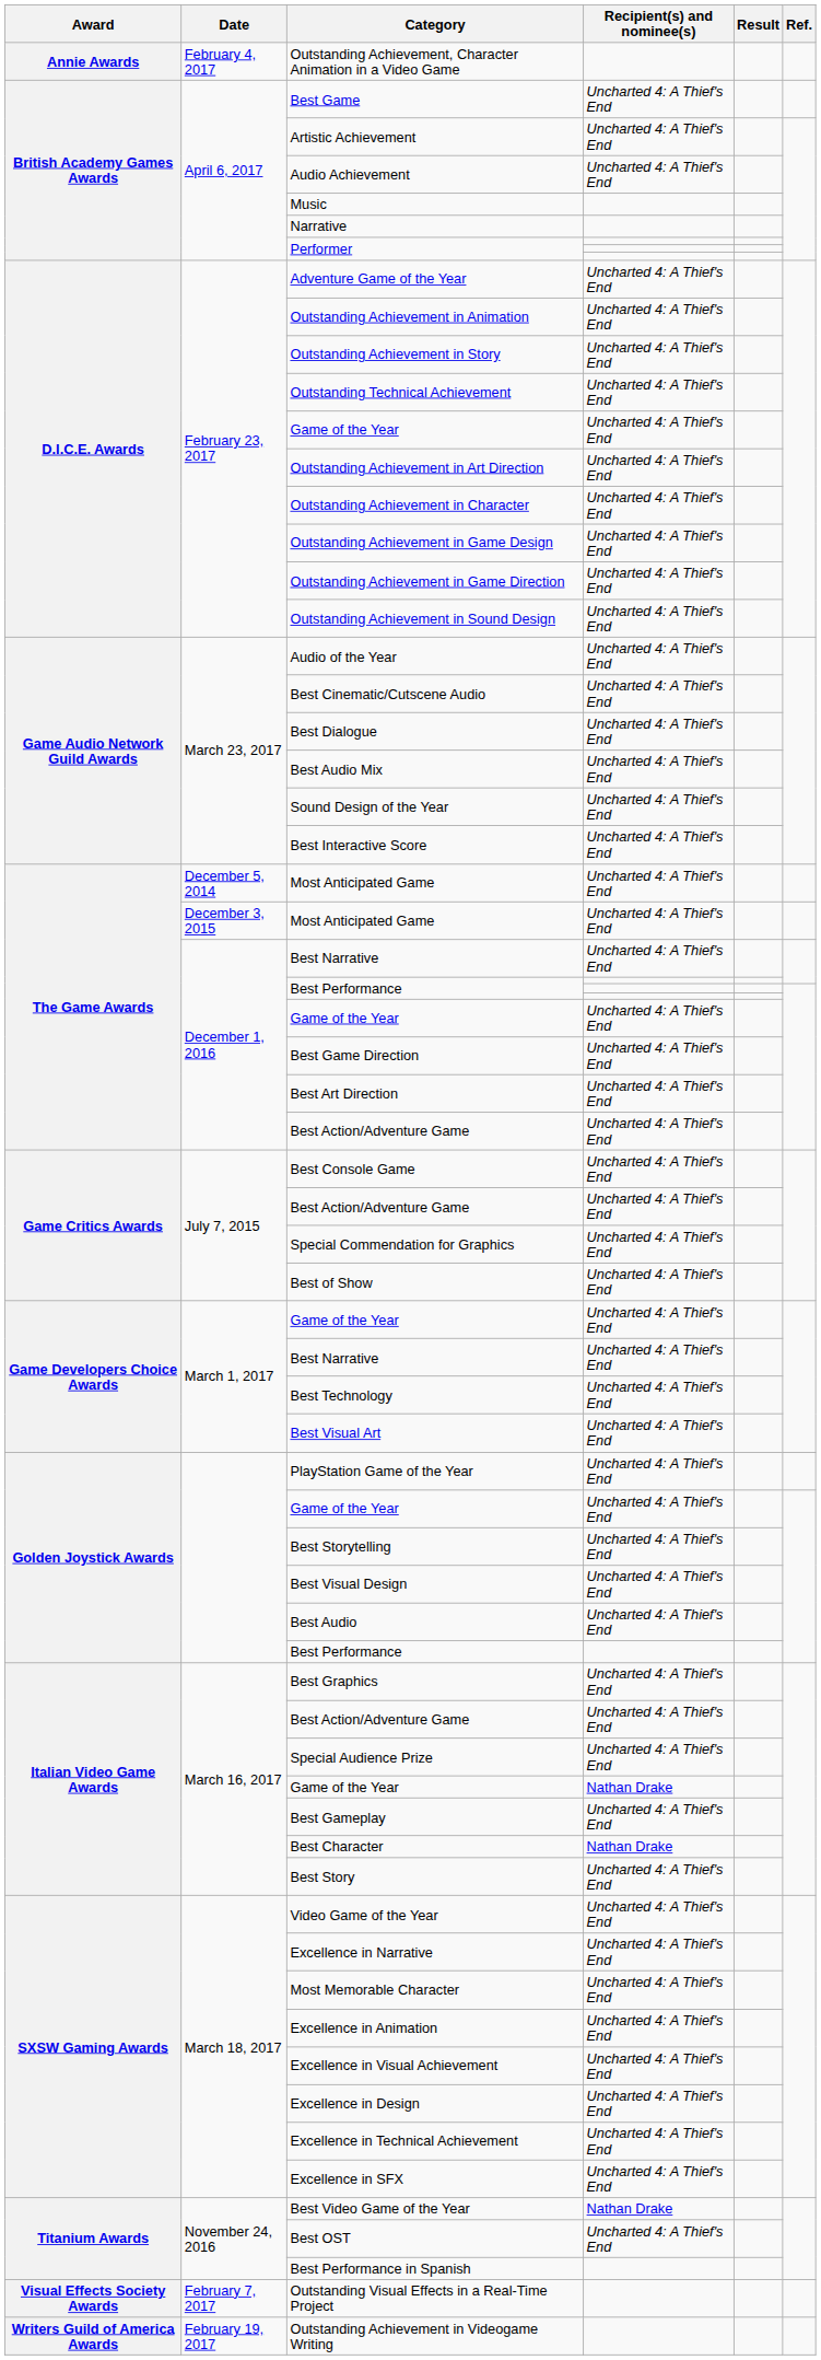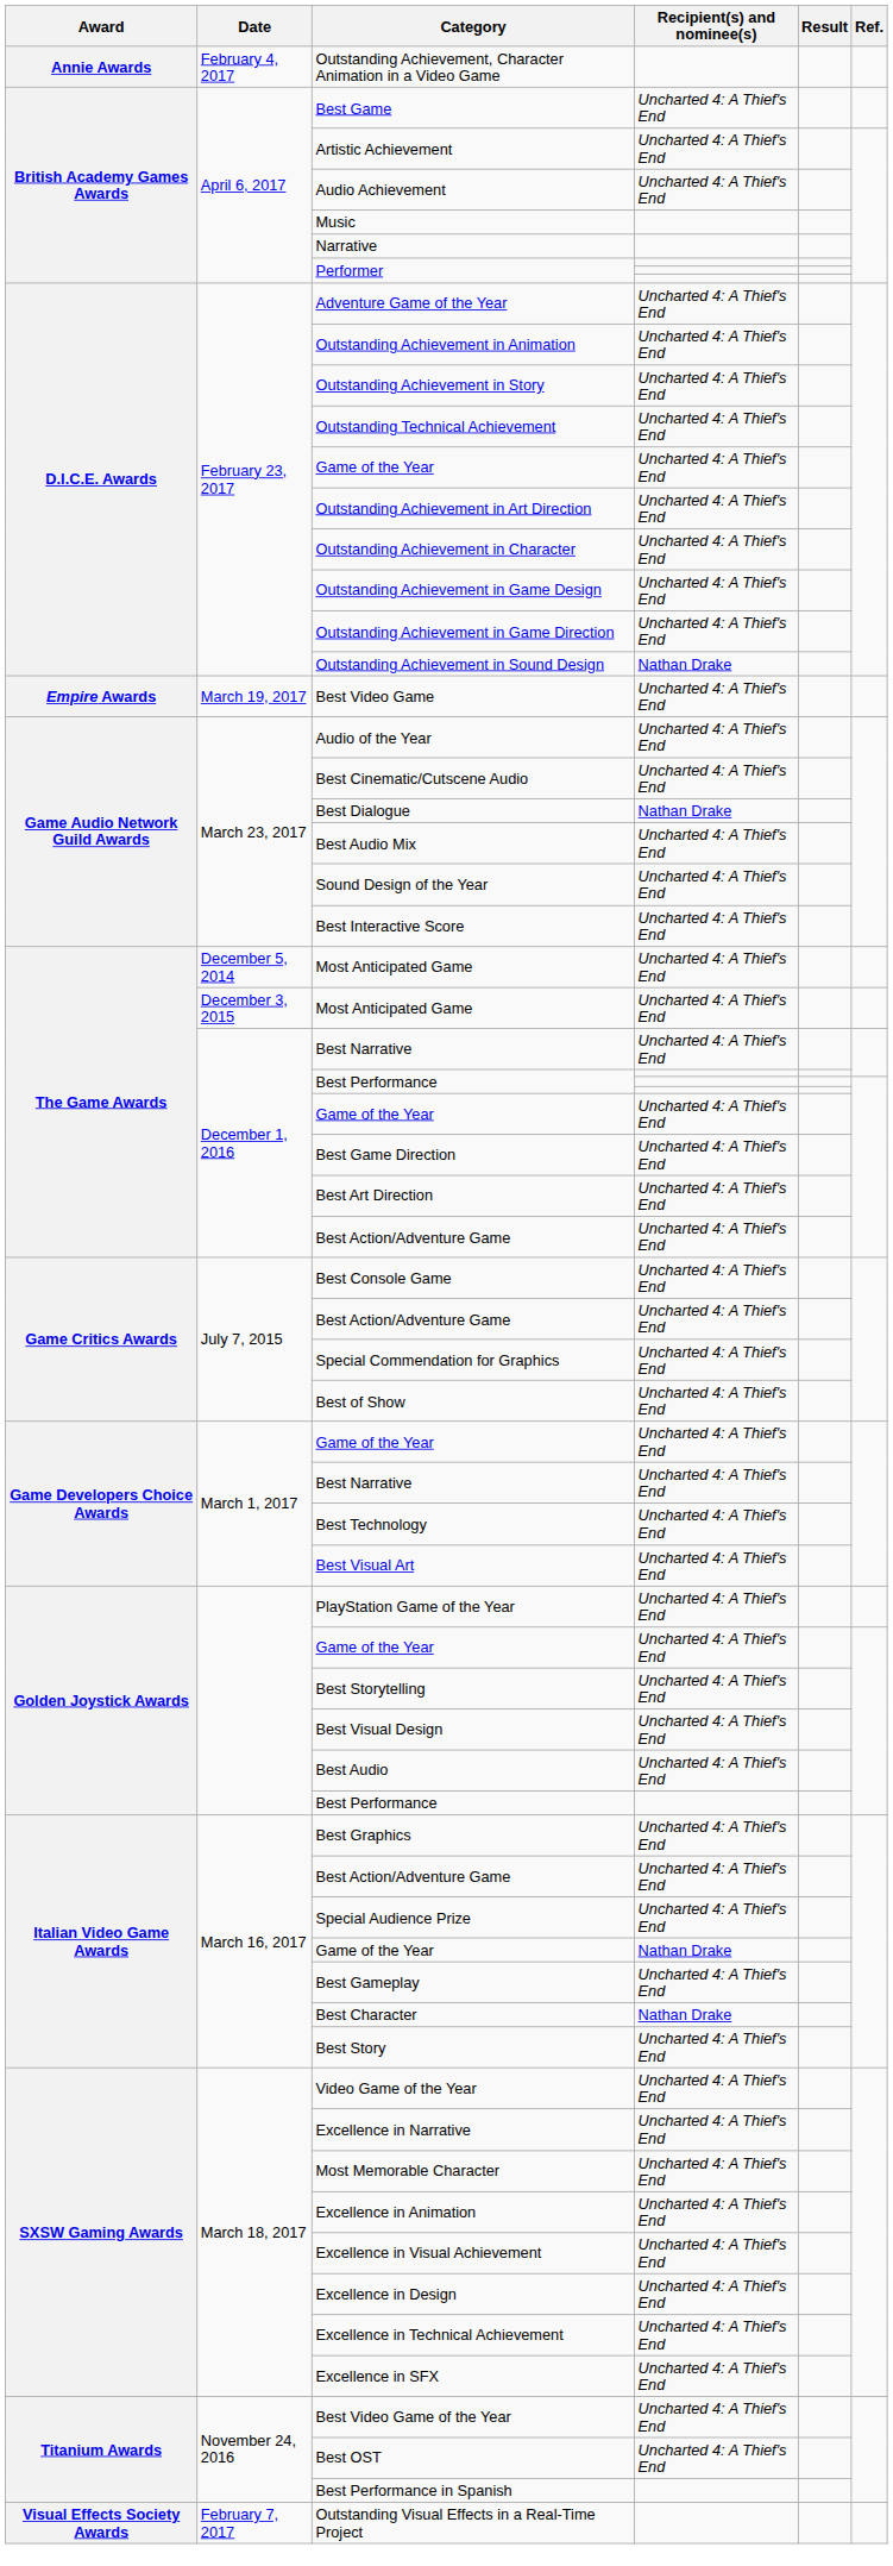 <table class="wikitable plainrowheaders sortable" style="font-size: 95%; width: 100%;">
 <tr>
 <th scope="col">Award</th>
 <th scope="col">Date</th>
 <th scope="col">Category</th>
 <th scope="col">Recipient(s) and nominee(s)</th>
 <th scope="col">Result</th>
 <th scope="col" class="unsortable">Ref.</th>
 </tr>
 <tr>
 <th scope="row"><a href='#'>Annie Awards</a></th>
 <td><a href='#'>February 4, 2017</a></td>
 <td>Outstanding Achievement, Character Animation in a Video Game</td>
 <td></td>
 <td></td>
 <td style="text-align:center;"></td>
 </tr>
 <tr>
 <th rowspan="8" scope="row"><a href='#'>British Academy Games Awards</a></th>
 <td rowspan="8"><a href='#'>April 6, 2017</a></td>
 <td><a href='#'>Best Game</a></td>
 <td><em>Uncharted 4: A Thief's End</em></td>
 <td></td>
 <td style="text-align:center;"></td>
 </tr>
 <tr>
 <td>Artistic Achievement</td>
 <td><em>Uncharted 4: A Thief's End</em></td>
 <td></td>
 <td style="text-align:center;" rowspan="7"></td>
 </tr>
 <tr>
 <td>Audio Achievement</td>
 <td><em>Uncharted 4: A Thief's End</em></td>
 <td></td>
 </tr>
 <tr>
 <td>Music</td>
 <td></td>
 <td></td>
 </tr>
 <tr>
 <td>Narrative</td>
 <td></td>
 <td></td>
 </tr>
 <tr>
 <td rowspan="3"><a href='#'>Performer</a></td>
 <td></td>
 <td></td>
 </tr>
 <tr>
 <td></td>
 <td></td>
 </tr>
 <tr>
 <td></td>
 <td></td>
 </tr>
 <tr>
 <th rowspan="10" scope="row"><a href='#'>D.I.C.E. Awards</a></th>
 <td rowspan="10"><a href='#'>February 23, 2017</a></td>
 <td><a href='#'>Adventure Game of the Year</a></td>
 <td><em>Uncharted 4: A Thief's End</em></td>
 <td></td>
 <td style="text-align:center;" rowspan="10"></td>
 </tr>
 <tr>
 <td><a href='#'>Outstanding Achievement in Animation</a></td>
 <td><em>Uncharted 4: A Thief's End</em></td>
 <td></td>
 </tr>
 <tr>
 <td><a href='#'>Outstanding Achievement in Story</a></td>
 <td><em>Uncharted 4: A Thief's End</em></td>
 <td></td>
 </tr>
 <tr>
 <td><a href='#'>Outstanding Technical Achievement</a></td>
 <td><em>Uncharted 4: A Thief's End</em></td>
 <td></td>
 </tr>
 <tr>
 <td><a href='#'>Game of the Year</a></td>
 <td><em>Uncharted 4: A Thief's End</em></td>
 <td></td>
 </tr>
 <tr>
 <td><a href='#'>Outstanding Achievement in Art Direction</a></td>
 <td><em>Uncharted 4: A Thief's End</em></td>
 <td></td>
 </tr>
 <tr>
 <td><a href='#'>Outstanding Achievement in Character</a></td>
 <td><em>Uncharted 4: A Thief's End</em></td>
 <td></td>
 </tr>
 <tr>
 <td><a href='#'>Outstanding Achievement in Game Design</a></td>
 <td><em>Uncharted 4: A Thief's End</em></td>
 <td></td>
 </tr>
 <tr>
 <td><a href='#'>Outstanding Achievement in Game Direction</a></td>
 <td><em>Uncharted 4: A Thief's End</em></td>
 <td></td>
 </tr>
 <tr>
 <td><a href='#'>Outstanding Achievement in Sound Design</a></td>
+<td><a href='#'>Nathan Drake</a></td>
+<td></td>
+</tr>
+<tr>
+<th scope="row"><a href='#'><em>Empire</em> Awards</a></th>
+<td><a href='#'>March 19, 2017</a></td>
+<td>Best Video Game</td>
 <td><em>Uncharted 4: A Thief's End</em></td>
 <td></td>
+<td style="text-align:center;"></td>
 </tr>
 <tr>
 <th rowspan="6" scope="row"><a href='#'>Game Audio Network Guild Awards</a></th>
 <td rowspan="6">March 23, 2017</td>
 <td>Audio of the Year</td>
 <td><em>Uncharted 4: A Thief's End</em></td>
 <td></td>
 <td style="text-align:center;" rowspan="6"></td>
 </tr>
 <tr>
 <td>Best Cinematic/Cutscene Audio</td>
 <td><em>Uncharted 4: A Thief's End</em></td>
 <td></td>
 </tr>
 <tr>
 <td>Best Dialogue</td>
-<td><em>Uncharted 4: A Thief's End</em></td>
+<td><a href='#'>Nathan Drake</a></td>
 <td></td>
 </tr>
 <tr>
 <td>Best Audio Mix</td>
 <td><em>Uncharted 4: A Thief's End</em></td>
 <td></td>
 </tr>
 <tr>
 <td>Sound Design of the Year</td>
 <td><em>Uncharted 4: A Thief's End</em></td>
 <td></td>
 </tr>
 <tr>
 <td>Best Interactive Score</td>
 <td><em>Uncharted 4: A Thief's End</em></td>
 <td></td>
 </tr>
 <tr>
 <th rowspan="10" scope="row"><a href='#'>The Game Awards</a></th>
 <td><a href='#'>December 5, 2014</a></td>
 <td>Most Anticipated Game</td>
 <td><em>Uncharted 4: A Thief's End</em></td>
 <td></td>
 <td style="text-align:center;"></td>
 </tr>
 <tr>
 <td><a href='#'>December 3, 2015</a></td>
 <td>Most Anticipated Game</td>
 <td><em>Uncharted 4: A Thief's End</em></td>
 <td></td>
 <td style="text-align:center;"></td>
 </tr>
 <tr>
 <td rowspan="8"><a href='#'>December 1, 2016</a></td>
 <td>Best Narrative</td>
 <td><em>Uncharted 4: A Thief's End</em></td>
 <td></td>
 <td style="text-align:center;" rowspan="2"></td>
 </tr>
 <tr>
 <td rowspan="3">Best Performance</td>
 <td></td>
 <td></td>
 </tr>
 <tr>
 <td></td>
 <td></td>
 <td style="text-align:center;" rowspan="6"></td>
 </tr>
 <tr>
 <td></td>
 <td></td>
 </tr>
 <tr>
 <td><a href='#'>Game of the Year</a></td>
 <td><em>Uncharted 4: A Thief's End</em></td>
 <td></td>
 </tr>
 <tr>
 <td>Best Game Direction</td>
 <td><em>Uncharted 4: A Thief's End</em></td>
 <td></td>
 </tr>
 <tr>
 <td>Best Art Direction</td>
 <td><em>Uncharted 4: A Thief's End</em></td>
 <td></td>
 </tr>
 <tr>
 <td>Best Action/Adventure Game</td>
 <td><em>Uncharted 4: A Thief's End</em></td>
 <td></td>
 </tr>
 <tr>
 <th scope="row" rowspan="4"><a href='#'>Game Critics Awards</a></th>
 <td rowspan="4">July 7, 2015</td>
 <td>Best Console Game</td>
 <td><em>Uncharted 4: A Thief's End</em></td>
 <td></td>
 <td style="text-align:center;" rowspan="4"></td>
 </tr>
 <tr>
 <td>Best Action/Adventure Game</td>
 <td><em>Uncharted 4: A Thief's End</em></td>
 <td></td>
 </tr>
 <tr>
 <td>Special Commendation for Graphics</td>
 <td><em>Uncharted 4: A Thief's End</em></td>
 <td></td>
 </tr>
 <tr>
 <td>Best of Show</td>
 <td><em>Uncharted 4: A Thief's End</em></td>
 <td></td>
 </tr>
 <tr>
 <th rowspan="4" scope="row"><a href='#'>Game Developers Choice Awards</a></th>
 <td rowspan="4">March 1, 2017</td>
 <td><a href='#'>Game of the Year</a></td>
 <td><em>Uncharted 4: A Thief's End</em></td>
 <td></td>
 <td style="text-align:center;" rowspan="4"></td>
 </tr>
 <tr>
 <td>Best Narrative</td>
 <td><em>Uncharted 4: A Thief's End</em></td>
 <td></td>
 </tr>
 <tr>
 <td>Best Technology</td>
 <td><em>Uncharted 4: A Thief's End</em></td>
 <td></td>
 </tr>
 <tr>
 <td><a href='#'>Best Visual Art</a></td>
 <td><em>Uncharted 4: A Thief's End</em></td>
 <td></td>
 </tr>
 <tr>
 <th rowspan="6" scope="row"><a href='#'>Golden Joystick Awards</a></th>
 <td rowspan="6"></td>
 <td>PlayStation Game of the Year</td>
 <td><em>Uncharted 4: A Thief's End</em></td>
 <td></td>
 <td style="text-align:center;"></td>
 </tr>
 <tr>
 <td><a href='#'>Game of the Year</a></td>
 <td><em>Uncharted 4: A Thief's End</em></td>
 <td></td>
 <td style="text-align:center;" rowspan="5"></td>
 </tr>
 <tr>
 <td>Best Storytelling</td>
 <td><em>Uncharted 4: A Thief's End</em></td>
 <td></td>
 </tr>
 <tr>
 <td>Best Visual Design</td>
 <td><em>Uncharted 4: A Thief's End</em></td>
 <td></td>
 </tr>
 <tr>
 <td>Best Audio</td>
 <td><em>Uncharted 4: A Thief's End</em></td>
 <td></td>
 </tr>
 <tr>
 <td>Best Performance</td>
 <td></td>
 <td></td>
 </tr>
 <tr>
 <th rowspan="7" scope="row"><a href='#'>Italian Video Game Awards</a></th>
 <td rowspan="7">March 16, 2017</td>
 <td>Best Graphics</td>
 <td><em>Uncharted 4: A Thief's End</em></td>
 <td></td>
 <td style="text-align:center;" rowspan="7"></td>
 </tr>
 <tr>
 <td>Best Action/Adventure Game</td>
 <td><em>Uncharted 4: A Thief's End</em></td>
 <td></td>
 </tr>
 <tr>
 <td>Special Audience Prize</td>
 <td><em>Uncharted 4: A Thief's End</em></td>
 <td></td>
 </tr>
 <tr>
 <td>Game of the Year</td>
 <td><a href='#'>Nathan Drake</a></td>
 <td></td>
 </tr>
 <tr>
 <td>Best Gameplay</td>
 <td><em>Uncharted 4: A Thief's End</em></td>
 <td></td>
 </tr>
 <tr>
 <td>Best Character</td>
 <td><a href='#'>Nathan Drake</a></td>
 <td></td>
 </tr>
 <tr>
 <td>Best Story</td>
 <td><em>Uncharted 4: A Thief's End</em></td>
 <td></td>
 </tr>
 <tr>
 <th rowspan="8" scope="row"><a href='#'>SXSW Gaming Awards</a></th>
 <td rowspan="8">March 18, 2017</td>
 <td>Video Game of the Year</td>
 <td><em>Uncharted 4: A Thief's End</em></td>
 <td></td>
 <td style="text-align:center;" rowspan="8"></td>
 </tr>
 <tr>
 <td>Excellence in Narrative</td>
 <td><em>Uncharted 4: A Thief's End</em></td>
 <td></td>
 </tr>
 <tr>
 <td>Most Memorable Character</td>
 <td><em>Uncharted 4: A Thief's End</em></td>
 <td></td>
 </tr>
 <tr>
 <td>Excellence in Animation</td>
 <td><em>Uncharted 4: A Thief's End</em></td>
 <td></td>
 </tr>
 <tr>
 <td>Excellence in Visual Achievement</td>
 <td><em>Uncharted 4: A Thief's End</em></td>
 <td></td>
 </tr>
 <tr>
 <td>Excellence in Design</td>
 <td><em>Uncharted 4: A Thief's End</em></td>
 <td></td>
 </tr>
 <tr>
 <td>Excellence in Technical Achievement</td>
 <td><em>Uncharted 4: A Thief's End</em></td>
 <td></td>
 </tr>
 <tr>
 <td>Excellence in SFX</td>
 <td><em>Uncharted 4: A Thief's End</em></td>
 <td></td>
 </tr>
 <tr>
 <th rowspan="3" scope="row"><a href='#'>Titanium Awards</a></th>
 <td rowspan="3">November 24, 2016</td>
 <td>Best Video Game of the Year</td>
-<td><a href='#'>Nathan Drake</a></td>
+<td><em>Uncharted 4: A Thief's End</em></td>
 <td></td>
 <td rowspan="3" style="text-align:center;"></td>
 </tr>
 <tr>
 <td>Best OST</td>
 <td><em>Uncharted 4: A Thief's End</em></td>
 <td></td>
 </tr>
 <tr>
 <td>Best Performance in Spanish</td>
 <td></td>
 <td></td>
 </tr>
 <tr>
 <th scope="row"><a href='#'>Visual Effects Society Awards</a></th>
 <td><a href='#'>February 7, 2017</a></td>
 <td>Outstanding Visual Effects in a Real-Time Project</td>
 <td></td>
 <td></td>
 <td style="text-align:center;"></td>
 </tr>
-<tr>
-<th scope="row"><a href='#'>Writers Guild of America Awards</a></th>
-<td><a href='#'>February 19, 2017</a></td>
-<td>Outstanding Achievement in Videogame Writing</td>
-<td></td>
-<td></td>
-<td style="text-align:center;"></td>
-</tr>
 </table>
